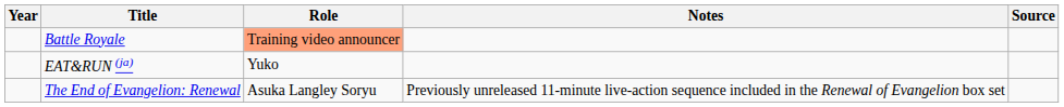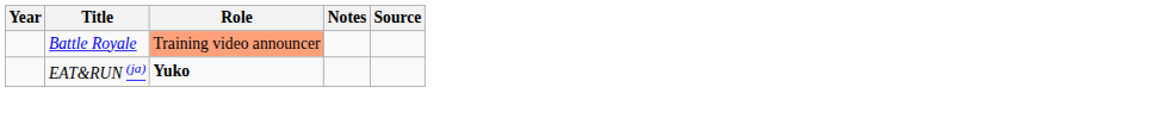 <table class="wikitable sortable plainrowheaders">
 <tr>
 <th>Year</th>
 <th>Title</th>
 <th>Role</th>
 <th class="unsortable">Notes</th>
 <th class="unsortable">Source</th>
 </tr>
 <tr>
 <td></td>
 <td><em><a href='#'>Battle Royale</a></em></td>
 <td style="background: lightsalmon;">Training video announcer</td>
 <td></td>
 <td></td>
 </tr>
 <tr>
 <td></td>
 <td><em>EAT&RUN <a href='#'><sup>(ja)</sup></a></em></td>
-<td>Yuko</td>
+<td><strong>Yuko</strong></td>
 <td></td>
 <td></td>
 </tr>
-<tr>
-<td></td>
-<td><a href='#'><em>The End of Evangelion: Renewal</em></a></td>
-<td>Asuka Langley Soryu</td>
-<td>Previously unreleased 11-minute live-action sequence included in the <em>Renewal of Evangelion</em> box set</td>
-<td></td>
-</tr>
 </table>
